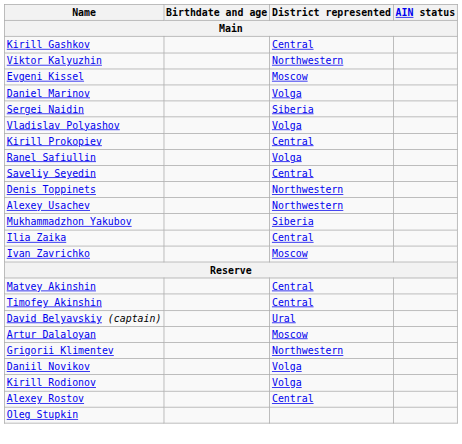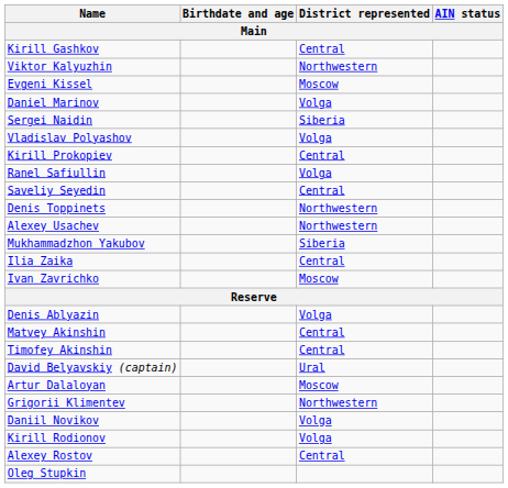 <table class="wikitable">
 <tr>
 <th>Name</th>
 <th>Birthdate and age</th>
 <th>District represented</th>
 <th><a href='#'>AIN</a> status</th>
 </tr>
 <tr>
 <th colspan="4">Main</th>
 </tr>
 <tr>
 <td><a href='#'>Kirill Gashkov</a></td>
 <td></td>
 <td><a href='#'>Central</a></td>
 <td></td>
 </tr>
 <tr>
 <td><a href='#'>Viktor Kalyuzhin</a></td>
 <td></td>
 <td><a href='#'>Northwestern</a></td>
 <td></td>
 </tr>
 <tr>
 <td><a href='#'>Evgeni Kissel</a></td>
 <td></td>
 <td><a href='#'>Moscow</a></td>
 <td></td>
 </tr>
 <tr>
 <td><a href='#'>Daniel Marinov</a></td>
 <td></td>
 <td><a href='#'> Volga</a></td>
 <td></td>
 </tr>
 <tr>
 <td><a href='#'>Sergei Naidin</a></td>
 <td></td>
 <td><a href='#'>Siberia</a></td>
 <td></td>
 </tr>
 <tr>
 <td><a href='#'>Vladislav Polyashov</a></td>
 <td></td>
 <td><a href='#'>Volga</a></td>
 <td></td>
 </tr>
 <tr>
 <td><a href='#'>Kirill Prokopiev</a></td>
 <td></td>
 <td><a href='#'>Central</a></td>
 <td></td>
 </tr>
 <tr>
 <td><a href='#'>Ranel Safiullin</a></td>
 <td></td>
 <td><a href='#'>Volga</a></td>
 <td></td>
 </tr>
 <tr>
 <td><a href='#'>Saveliy Seyedin</a></td>
 <td></td>
 <td><a href='#'>Central</a></td>
 <td></td>
 </tr>
 <tr>
 <td><a href='#'>Denis Toppinets</a></td>
 <td></td>
 <td><a href='#'>Northwestern</a></td>
 <td></td>
 </tr>
 <tr>
 <td><a href='#'>Alexey Usachev</a></td>
 <td></td>
 <td><a href='#'>Northwestern</a></td>
 <td></td>
 </tr>
 <tr>
 <td><a href='#'>Mukhammadzhon Yakubov</a></td>
 <td></td>
 <td><a href='#'>Siberia</a></td>
 <td></td>
 </tr>
 <tr>
 <td><a href='#'>Ilia Zaika</a></td>
 <td></td>
 <td><a href='#'>Central</a></td>
 <td></td>
 </tr>
 <tr>
 <td><a href='#'>Ivan Zavrichko</a></td>
 <td></td>
 <td><a href='#'>Moscow</a></td>
 <td></td>
 </tr>
 <tr>
 <th colspan="4">Reserve</th>
 </tr>
 <tr>
+<td><a href='#'>Denis Ablyazin</a></td>
+<td></td>
+<td><a href='#'>Volga</a></td>
+<td></td>
+</tr>
+<tr>
 <td><a href='#'>Matvey Akinshin</a></td>
 <td></td>
 <td><a href='#'>Central</a></td>
 <td></td>
 </tr>
 <tr>
 <td><a href='#'>Timofey Akinshin</a></td>
 <td></td>
 <td><a href='#'>Central</a></td>
 <td></td>
 </tr>
 <tr>
 <td><a href='#'>David Belyavskiy</a> <em>(captain)</em></td>
 <td></td>
 <td><a href='#'>Ural</a></td>
 <td></td>
 </tr>
 <tr>
 <td><a href='#'>Artur Dalaloyan</a></td>
 <td></td>
 <td><a href='#'>Moscow</a></td>
 <td></td>
 </tr>
 <tr>
 <td><a href='#'>Grigorii Klimentev</a></td>
 <td></td>
 <td><a href='#'>Northwestern</a></td>
 <td></td>
 </tr>
 <tr>
 <td><a href='#'>Daniil Novikov</a></td>
 <td></td>
 <td><a href='#'>Volga</a></td>
 <td></td>
 </tr>
 <tr>
 <td><a href='#'>Kirill Rodionov</a></td>
 <td></td>
 <td><a href='#'>Volga</a></td>
 <td></td>
 </tr>
 <tr>
 <td><a href='#'>Alexey Rostov</a></td>
 <td></td>
 <td><a href='#'>Central</a></td>
 <td></td>
 </tr>
 <tr>
 <td><a href='#'>Oleg Stupkin</a></td>
 <td></td>
 <td></td>
 <td></td>
 </tr>
 </table>
